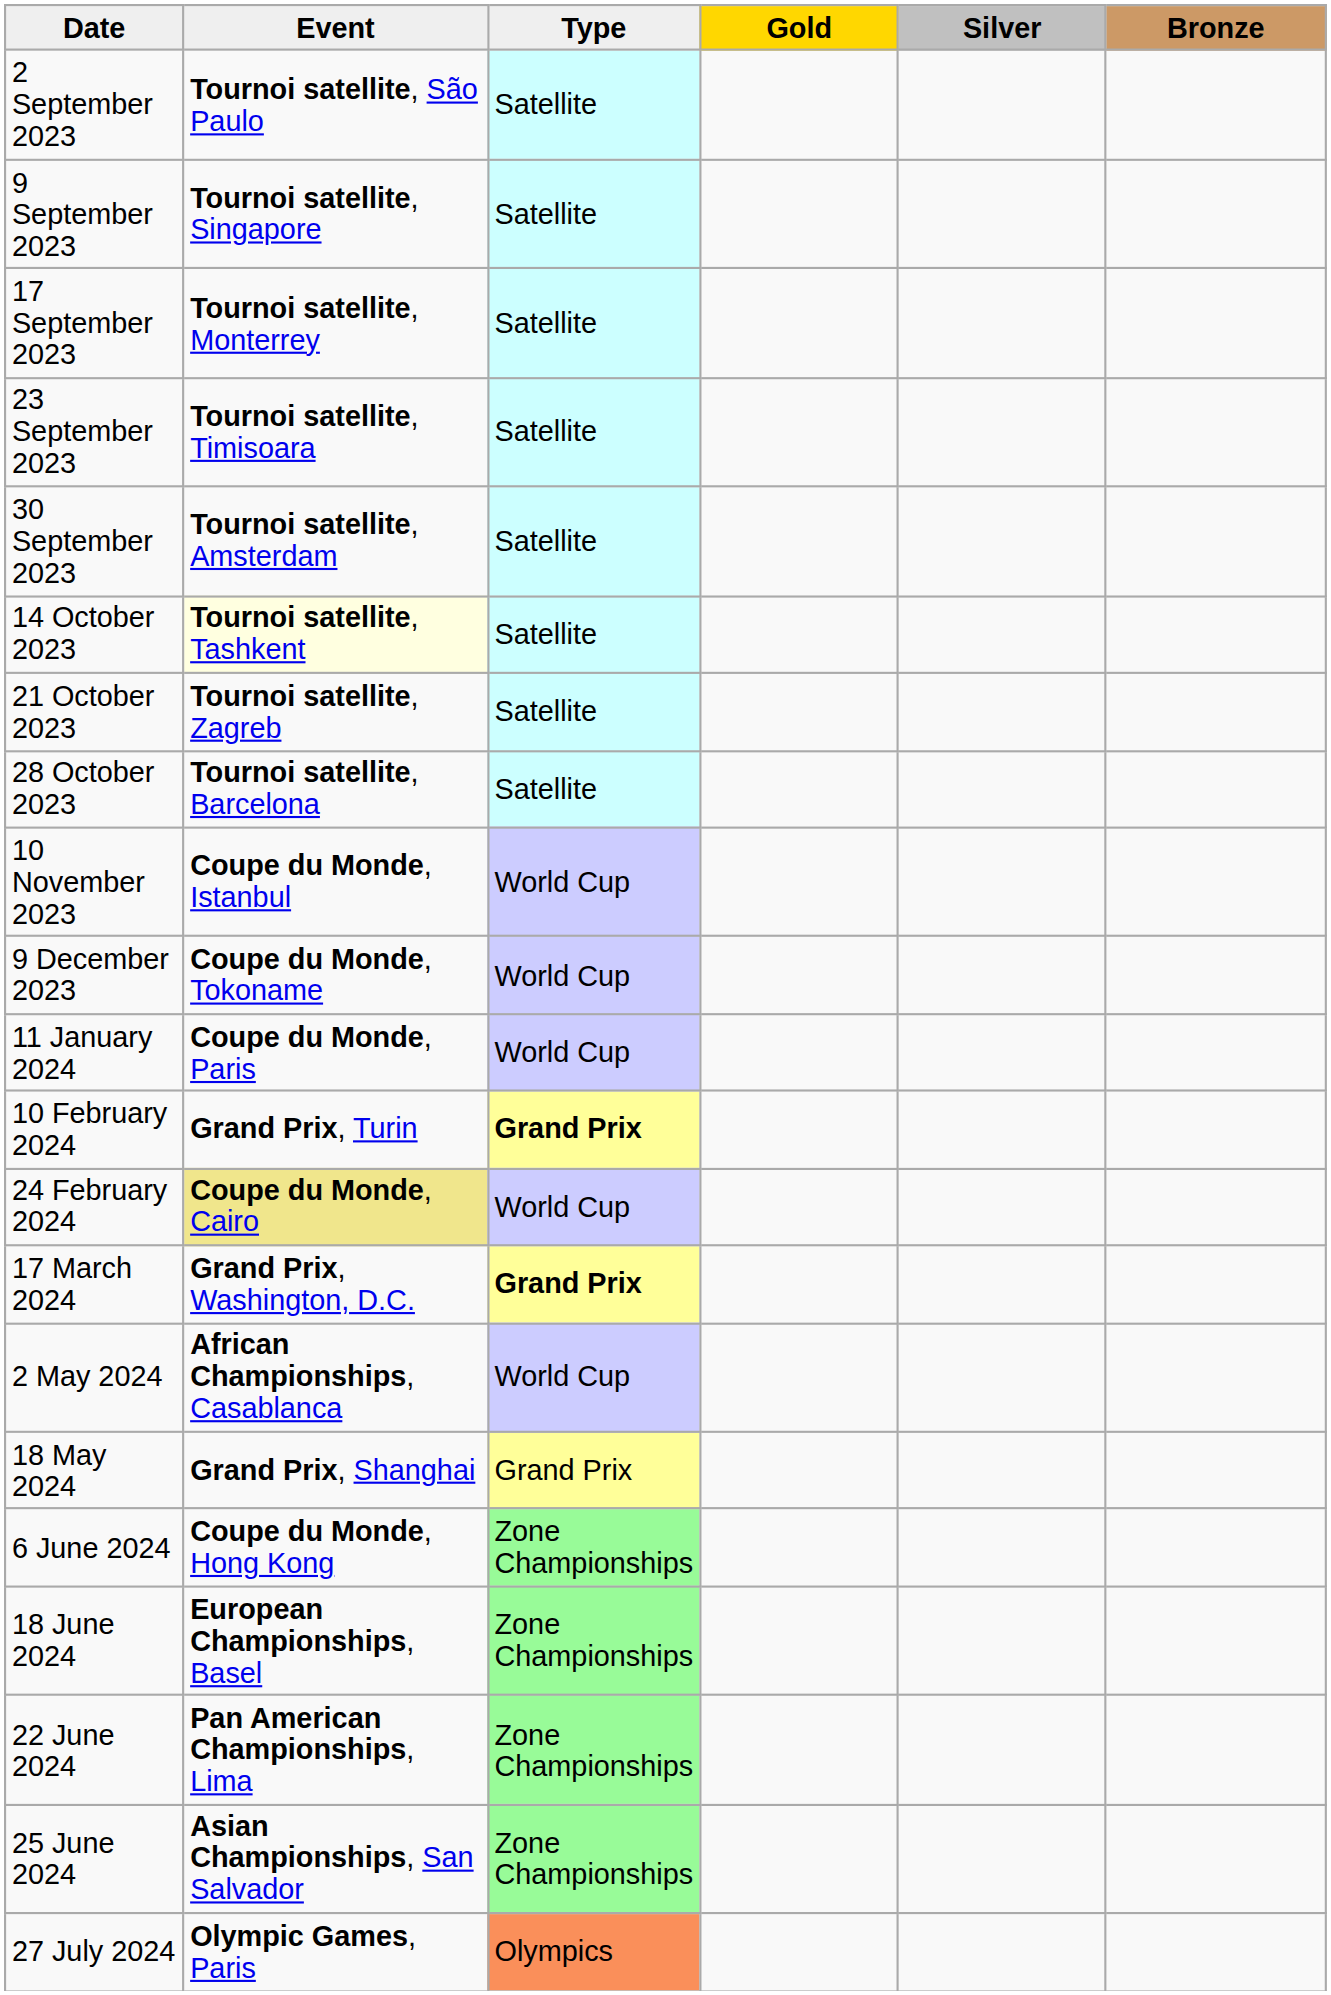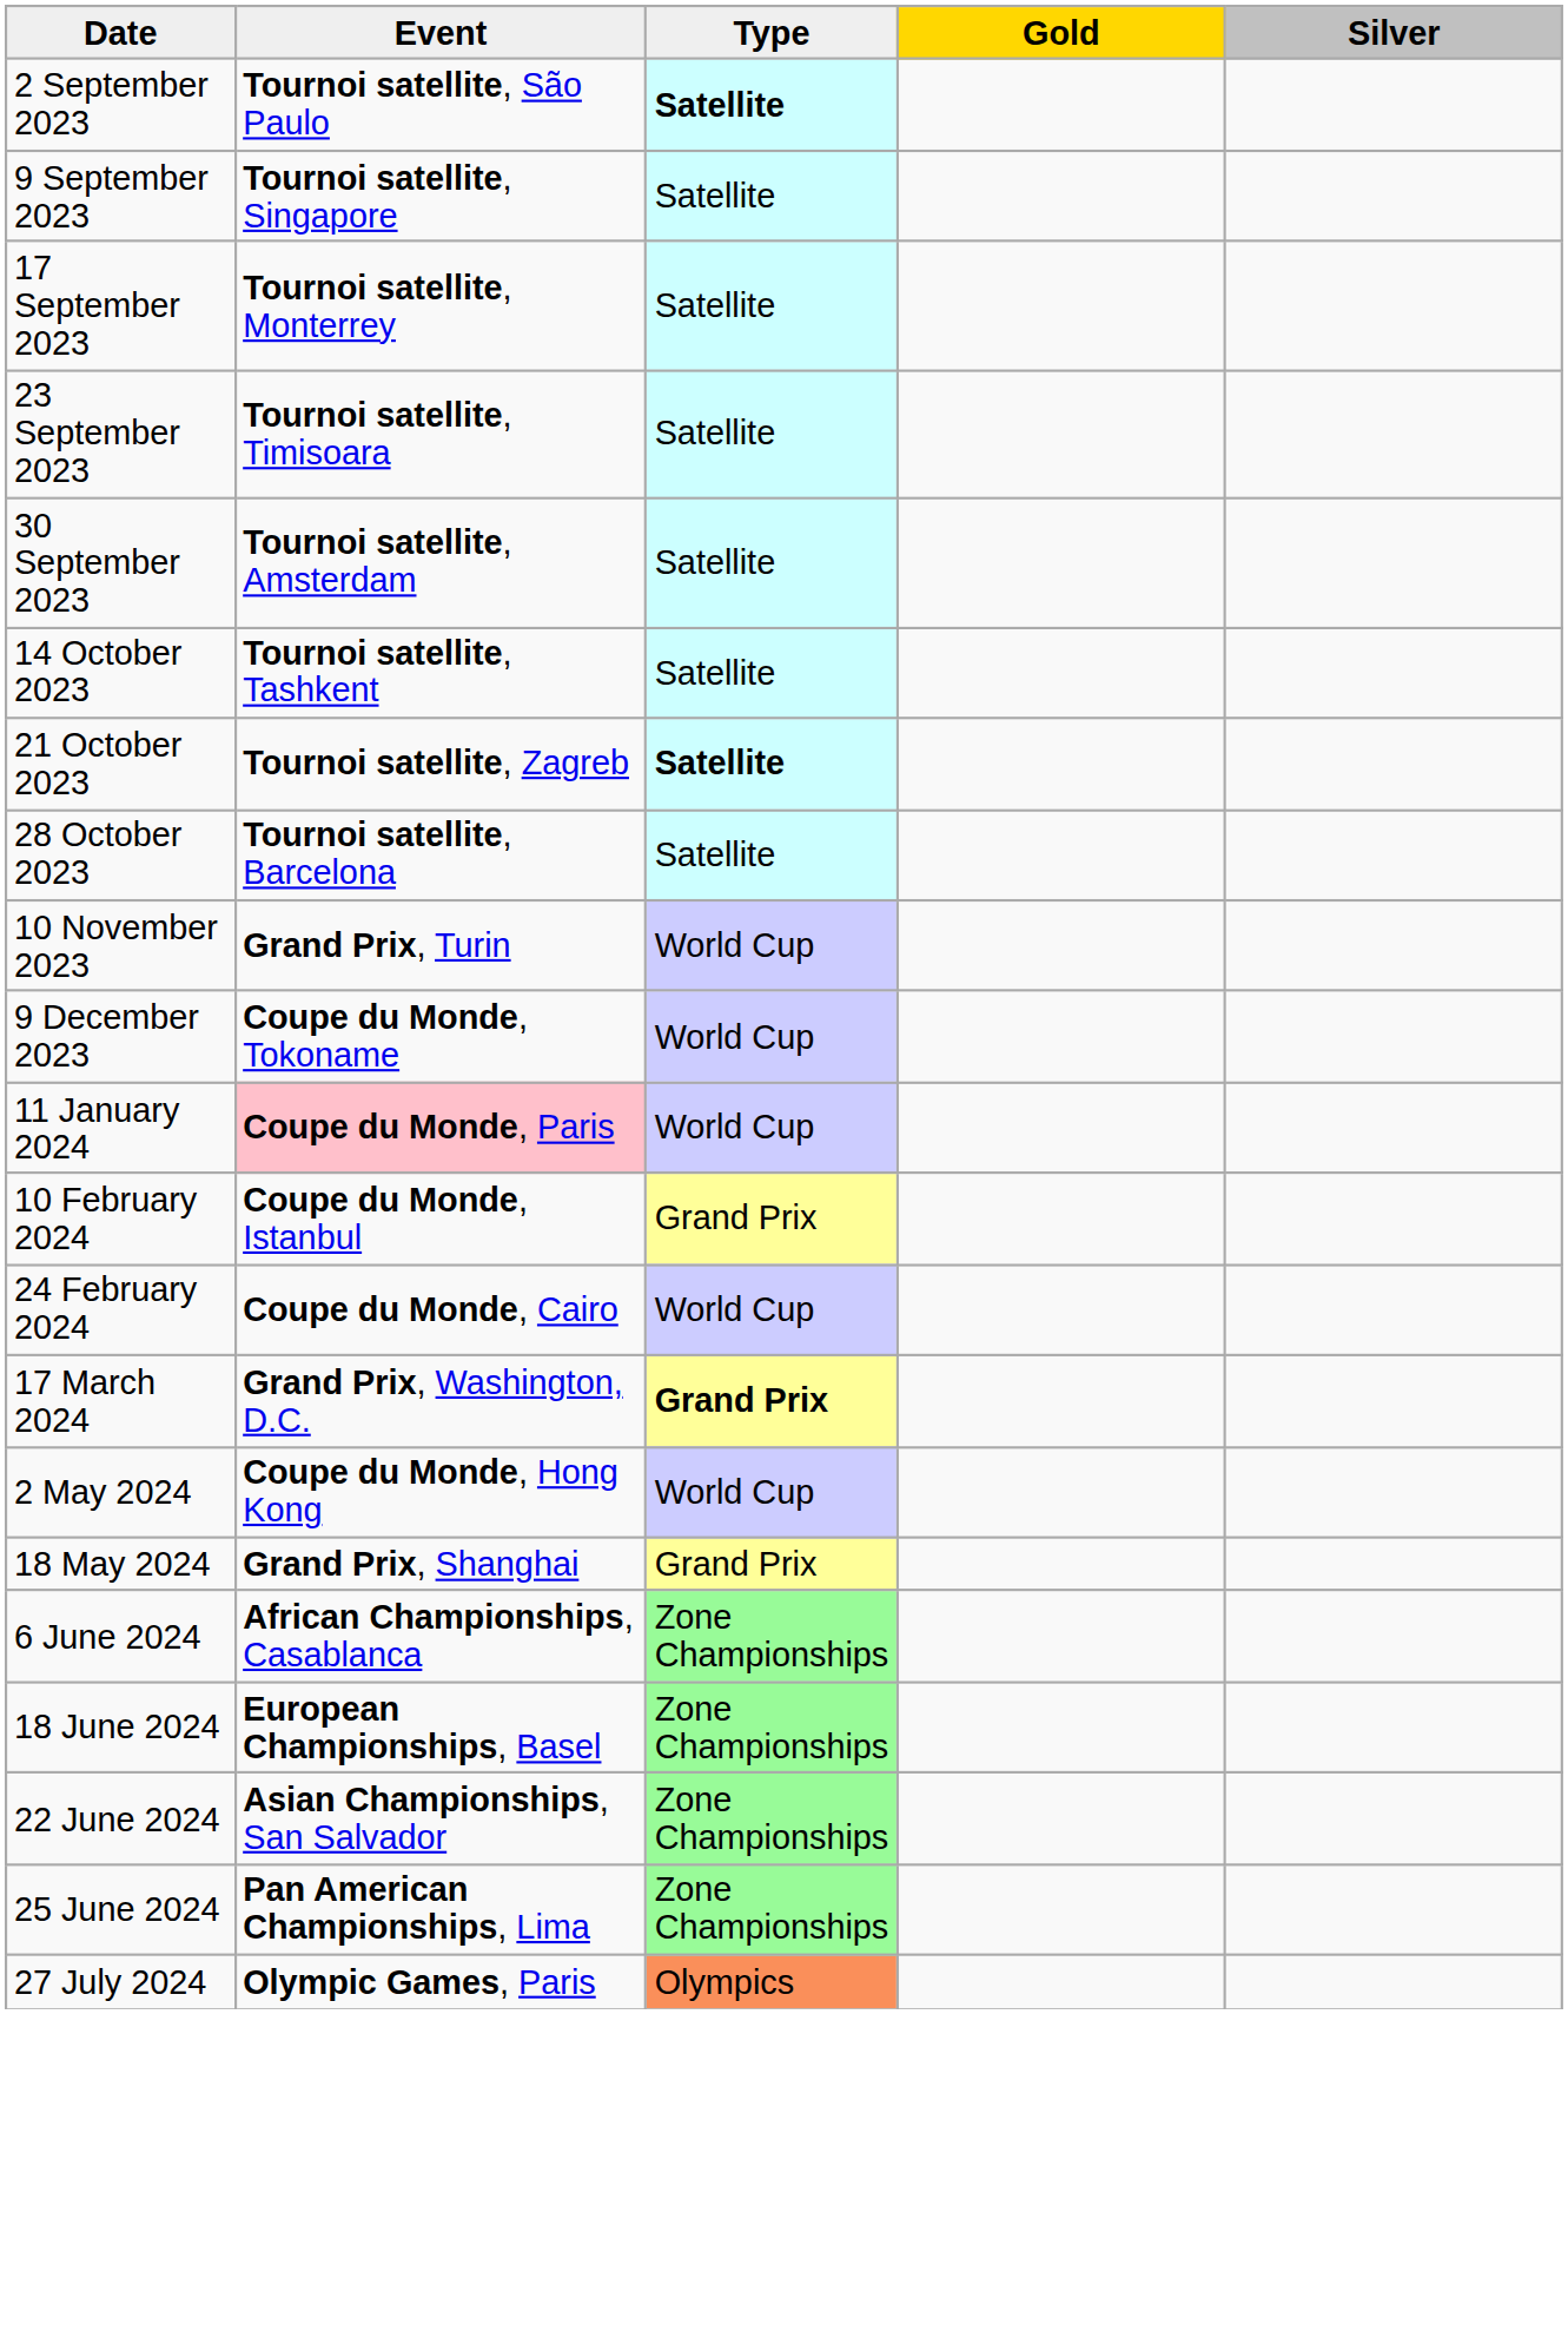 <table class="wikitable sortable" style="font-size: 85%" width="100%">
 <tr align=center>
 <th scope=col style="width:100px; background: #efefef;">Date</th>
 <th scope=col style="width:200px; background: #efefef;">Event</th>
 <th scope=col style="background: #efefef;">Type</th>
 <th scope=col colspan=1 style="width:200px; background: gold;">Gold</th>
 <th scope=col colspan=1 style="width:200px; background: silver;">Silver</th>
-<th scope=col colspan=1 style="width:200px; background: #cc9966;">Bronze</th>
 </tr>
 <tr>
 <td>2 September 2023</td>
 <td><strong>Tournoi satellite</strong>, <a href='#'>São Paulo</a></td>
-<td bgcolor="#ccffff">Satellite</td>
+<td bgcolor="#ccffff"><strong>Satellite</strong></td>
 <td></td>
 <td></td>
-<td><br></td>
 </tr>
 <tr>
 <td>9 September 2023</td>
 <td><strong>Tournoi satellite</strong>, <a href='#'>Singapore</a></td>
 <td bgcolor="#ccffff">Satellite</td>
 <td></td>
 <td></td>
-<td><br></td>
 </tr>
 <tr>
 <td>17 September 2023</td>
 <td><strong>Tournoi satellite</strong>, <a href='#'>Monterrey</a></td>
 <td bgcolor="#ccffff">Satellite</td>
 <td></td>
 <td></td>
-<td><br></td>
 </tr>
 <tr>
 <td>23 September 2023</td>
 <td><strong>Tournoi satellite</strong>, <a href='#'>Timisoara</a></td>
 <td bgcolor="#ccffff">Satellite</td>
 <td></td>
 <td></td>
-<td><br></td>
 </tr>
 <tr>
 <td>30 September 2023</td>
 <td><strong>Tournoi satellite</strong>, <a href='#'>Amsterdam</a></td>
 <td bgcolor="#ccffff">Satellite</td>
 <td></td>
 <td></td>
-<td><br></td>
 </tr>
 <tr>
 <td>14 October 2023</td>
-<td style="background: lightyellow;"><strong>Tournoi satellite</strong>, <a href='#'>Tashkent</a></td>
+<td><strong>Tournoi satellite</strong>, <a href='#'>Tashkent</a></td>
 <td bgcolor="#ccffff">Satellite</td>
 <td></td>
 <td></td>
-<td><br></td>
 </tr>
 <tr>
 <td>21 October 2023</td>
 <td><strong>Tournoi satellite</strong>, <a href='#'>Zagreb</a></td>
-<td bgcolor="#ccffff">Satellite</td>
+<td bgcolor="#ccffff"><strong>Satellite</strong></td>
 <td></td>
 <td></td>
-<td><br></td>
 </tr>
 <tr>
 <td>28 October 2023</td>
 <td><strong>Tournoi satellite</strong>, <a href='#'>Barcelona</a></td>
 <td bgcolor="#ccffff">Satellite</td>
 <td></td>
 <td></td>
-<td><br></td>
 </tr>
 <tr>
 <td>10 November 2023</td>
-<td><strong>Coupe du Monde</strong>, <a href='#'>Istanbul</a></td>
+<td><strong>Grand Prix</strong>, <a href='#'>Turin</a></td>
 <td bgcolor="#ccccff">World Cup</td>
 <td></td>
 <td></td>
-<td><br></td>
 </tr>
 <tr>
 <td>9 December 2023</td>
 <td><strong>Coupe du Monde</strong>, <a href='#'>Tokoname</a></td>
 <td bgcolor="#ccccff">World Cup</td>
 <td></td>
 <td></td>
-<td><br></td>
 </tr>
 <tr>
 <td>11 January 2024</td>
-<td><strong>Coupe du Monde</strong>, <a href='#'>Paris</a></td>
+<td style="background: pink;"><strong>Coupe du Monde</strong>, <a href='#'>Paris</a></td>
 <td bgcolor="#ccccff">World Cup</td>
 <td></td>
 <td></td>
-<td><br></td>
 </tr>
 <tr>
 <td>10 February 2024</td>
-<td><strong>Grand Prix</strong>, <a href='#'>Turin</a></td>
-<td bgcolor="#ffff99"><strong>Grand Prix</strong></td>
+<td><strong>Coupe du Monde</strong>, <a href='#'>Istanbul</a></td>
+<td bgcolor="#ffff99">Grand Prix</td>
 <td></td>
 <td></td>
-<td><br></td>
 </tr>
 <tr>
 <td>24 February 2024</td>
-<td style="background: khaki;"><strong>Coupe du Monde</strong>, <a href='#'>Cairo</a></td>
+<td><strong>Coupe du Monde</strong>, <a href='#'>Cairo</a></td>
 <td bgcolor="#ccccff">World Cup</td>
 <td></td>
 <td></td>
-<td><br></td>
 </tr>
 <tr>
 <td>17 March 2024</td>
 <td><strong>Grand Prix</strong>, <a href='#'>Washington, D.C.</a></td>
 <td bgcolor="#ffff99"><strong>Grand Prix</strong></td>
 <td></td>
 <td></td>
-<td><br></td>
 </tr>
 <tr>
 <td>2 May 2024</td>
-<td><strong>African Championships</strong>, <a href='#'>Casablanca</a></td>
+<td><strong>Coupe du Monde</strong>, <a href='#'>Hong Kong</a></td>
 <td bgcolor="#ccccff">World Cup</td>
 <td></td>
 <td></td>
-<td><br></td>
 </tr>
 <tr>
 <td>18 May 2024</td>
 <td><strong>Grand Prix</strong>, <a href='#'>Shanghai</a></td>
 <td bgcolor="#ffff99">Grand Prix</td>
 <td></td>
 <td></td>
-<td><br></td>
 </tr>
 <tr>
 <td>6 June 2024</td>
-<td><strong>Coupe du Monde</strong>, <a href='#'>Hong Kong</a></td>
+<td><strong>African Championships</strong>, <a href='#'>Casablanca</a></td>
 <td bgcolor="#98fb98">Zone Championships</td>
-<td></td>
 <td></td>
 <td></td>
 </tr>
 <tr>
 <td>18 June 2024</td>
 <td><strong>European Championships</strong>, <a href='#'>Basel</a></td>
 <td bgcolor="#98fb98">Zone Championships</td>
 <td></td>
 <td></td>
-<td></td>
 </tr>
 <tr>
 <td>22 June 2024</td>
-<td><strong>Pan American Championships</strong>, <a href='#'>Lima</a></td>
+<td><strong>Asian Championships</strong>, <a href='#'>San Salvador</a></td>
 <td bgcolor="#98fb98">Zone Championships</td>
-<td></td>
 <td></td>
 <td></td>
 </tr>
 <tr>
 <td>25 June 2024</td>
-<td><strong>Asian Championships</strong>, <a href='#'>San Salvador</a></td>
+<td><strong>Pan American Championships</strong>, <a href='#'>Lima</a></td>
 <td bgcolor="#98fb98">Zone Championships</td>
 <td></td>
 <td></td>
-<td><br></td>
 </tr>
 <tr>
 <td>27 July 2024</td>
 <td><strong>Olympic Games</strong>, <a href='#'>Paris</a></td>
 <td bgcolor="#fa8f5a">Olympics</td>
 <td></td>
 <td></td>
-<td></td>
 </tr>
 </table>
